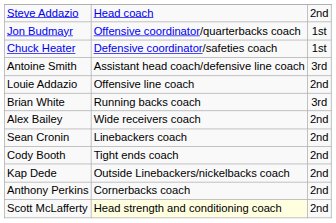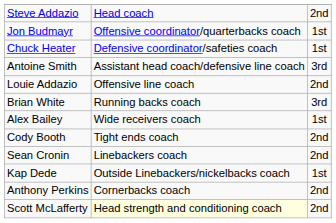 <table class="wikitable">
 <tr>
 </tr>
 <tr>
 <td><a href='#'>Steve Addazio</a></td>
 <td><a href='#'>Head coach</a></td>
 <td align=center>2nd</td>
 </tr>
 <tr>
 <td><a href='#'>Jon Budmayr</a></td>
 <td><a href='#'>Offensive coordinator</a>/quarterbacks coach</td>
 <td align=center>1st</td>
 </tr>
 <tr>
 <td><a href='#'>Chuck Heater</a></td>
 <td><a href='#'>Defensive coordinator</a>/safeties coach</td>
 <td align=center>1st</td>
 </tr>
 <tr>
 <td>Antoine Smith</td>
 <td>Assistant head coach/defensive line coach</td>
 <td align=center>3rd</td>
 </tr>
 <tr>
 <td>Louie Addazio</td>
 <td>Offensive line coach</td>
 <td align=center>2nd</td>
 </tr>
 <tr>
 <td>Brian White</td>
 <td>Running backs coach</td>
 <td align=center>3rd</td>
 </tr>
 <tr>
 <td>Alex Bailey</td>
 <td>Wide receivers coach</td>
+<td align=center>1st</td>
+</tr>
+<tr>
+<td>Cody Booth</td>
+<td>Tight ends coach</td>
 <td align=center>2nd</td>
 </tr>
 <tr>
 <td>Sean Cronin</td>
 <td>Linebackers coach</td>
 <td align=center>2nd</td>
 </tr>
 <tr>
-<td>Cody Booth</td>
-<td>Tight ends coach</td>
-<td align=center>2nd</td>
-</tr>
-<tr>
 <td>Kap Dede</td>
 <td>Outside Linebackers/nickelbacks coach</td>
-<td align=center>2nd</td>
+<td align=center>1st</td>
 </tr>
 <tr>
 <td>Anthony Perkins</td>
 <td>Cornerbacks coach</td>
 <td align=center>2nd</td>
 </tr>
 <tr>
 <td>Scott McLafferty</td>
 <td style="background: lightyellow;">Head strength and conditioning coach</td>
 <td align=center>2nd</td>
 </tr>
 </table>
